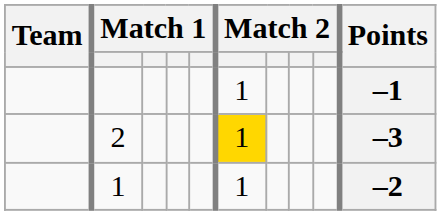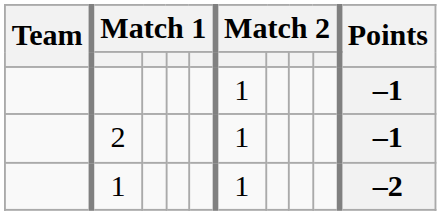 <table class="wikitable sortable" style="text-align:center;">
 <tr>
 <th rowspan=2>Team</th>
 <th colspan=4 style="border-left:3px solid gray">Match 1</th>
 <th colspan=4 style="border-left:3px solid gray">Match 2</th>
 <th rowspan=2 style="border-left:3px solid gray">Points</th>
 </tr>
 <tr>
 <th style="border-left:3px solid gray"></th>
 <th></th>
 <th></th>
 <th></th>
 <th style="border-left:3px solid gray"></th>
 <th></th>
 <th></th>
 <th></th>
 </tr>
 <tr>
 <td align=left></td>
 <td style="border-left:3px solid gray"></td>
 <td></td>
 <td></td>
 <td></td>
 <td style="border-left:3px solid gray">1</td>
 <td></td>
 <td></td>
 <td></td>
 <th style="border-left:3px solid gray">–1</th>
 </tr>
 <tr>
 <td align=left></td>
 <td style="border-left:3px solid gray">2</td>
 <td></td>
 <td></td>
 <td></td>
-<td style="background: gold; border-left:3px solid gray">1</td>
+<td style="border-left:3px solid gray">1</td>
 <td></td>
 <td></td>
 <td></td>
-<th style="border-left:3px solid gray">–3</th>
+<th style="border-left:3px solid gray">–1</th>
 </tr>
 <tr>
 <td align=left></td>
 <td style="border-left:3px solid gray">1</td>
 <td></td>
 <td></td>
 <td></td>
 <td style="border-left:3px solid gray">1</td>
 <td></td>
 <td></td>
 <td></td>
 <th style="border-left:3px solid gray">–2</th>
 </tr>
 </table>
